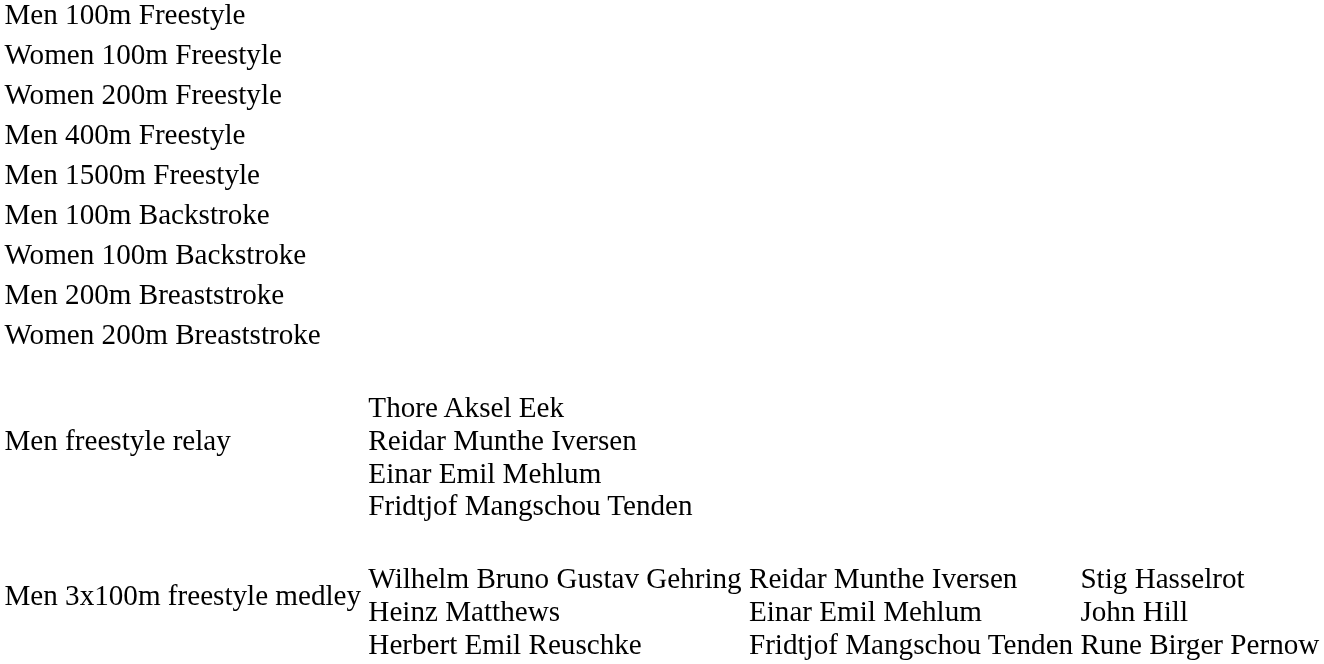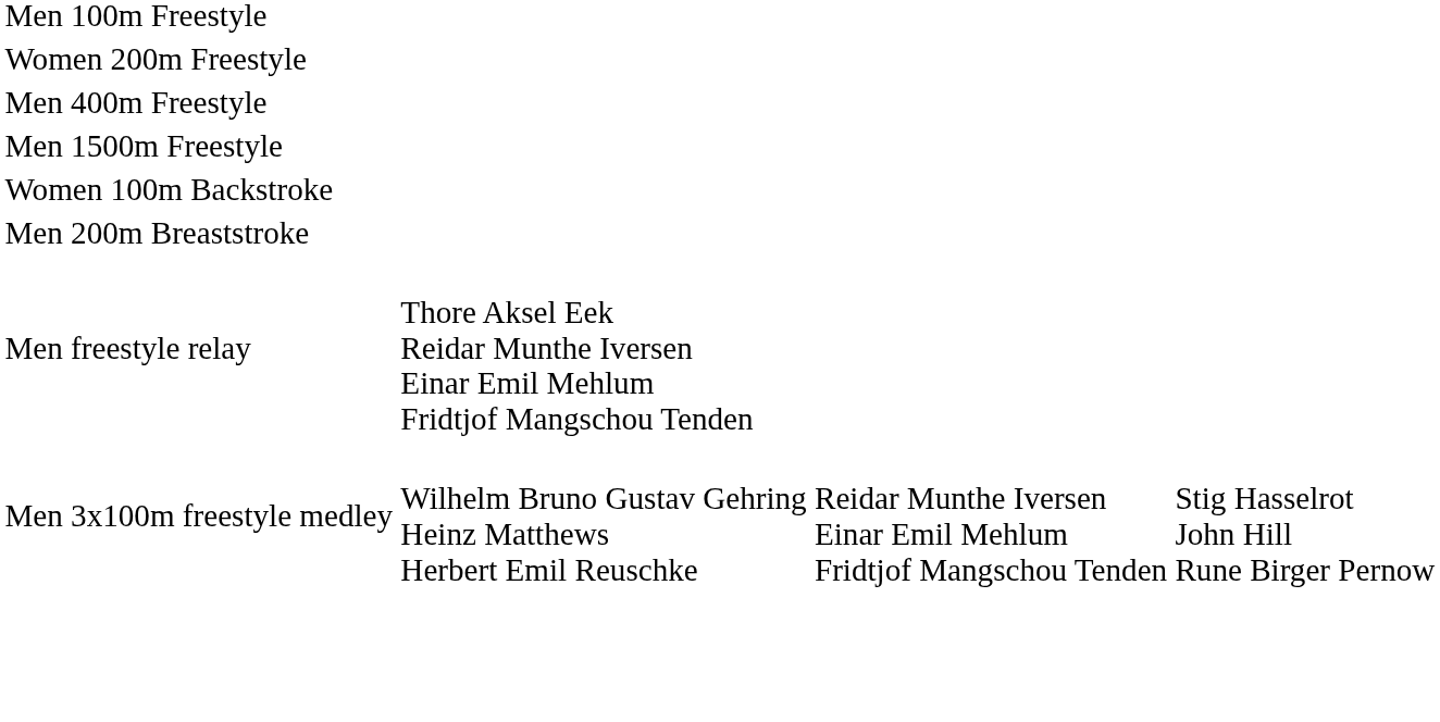 <table>
 <tr>
 <td>Men 100m Freestyle</td>
-<td></td>
-<td></td>
-<td></td>
-</tr>
-<tr>
-<td>Women 100m Freestyle</td>
 <td></td>
 <td></td>
 <td></td>
 </tr>
 <tr>
 <td>Women 200m Freestyle</td>
 <td></td>
 <td></td>
 <td></td>
 </tr>
 <tr>
 <td>Men 400m Freestyle</td>
 <td></td>
 <td></td>
 <td></td>
 </tr>
 <tr>
 <td>Men 1500m Freestyle</td>
 <td></td>
 <td></td>
 <td></td>
 </tr>
 <tr>
-<td>Men 100m Backstroke</td>
-<td></td>
-<td></td>
-<td></td>
-</tr>
-<tr>
 <td>Women 100m Backstroke</td>
 <td></td>
 <td></td>
 <td></td>
 </tr>
 <tr>
 <td>Men 200m Breaststroke</td>
-<td></td>
-<td></td>
-<td></td>
-</tr>
-<tr>
-<td>Women 200m Breaststroke</td>
 <td></td>
 <td></td>
 <td></td>
 </tr>
 <tr>
 <td>Men  freestyle relay</td>
 <td><br>Thore Aksel Eek<br>Reidar Munthe Iversen<br>Einar Emil Mehlum<br>Fridtjof Mangschou Tenden </td>
 </tr>
 <tr>
 <td>Men 3x100m freestyle medley</td>
 <td><br>Wilhelm Bruno Gustav Gehring<br>Heinz Matthews<br>Herbert Emil Reuschke</td>
 <td><br>Reidar Munthe Iversen<br>Einar Emil Mehlum<br>Fridtjof Mangschou Tenden</td>
 <td><br>Stig Hasselrot<br>John Hill<br>Rune Birger Pernow</td>
 </tr>
 </table>
